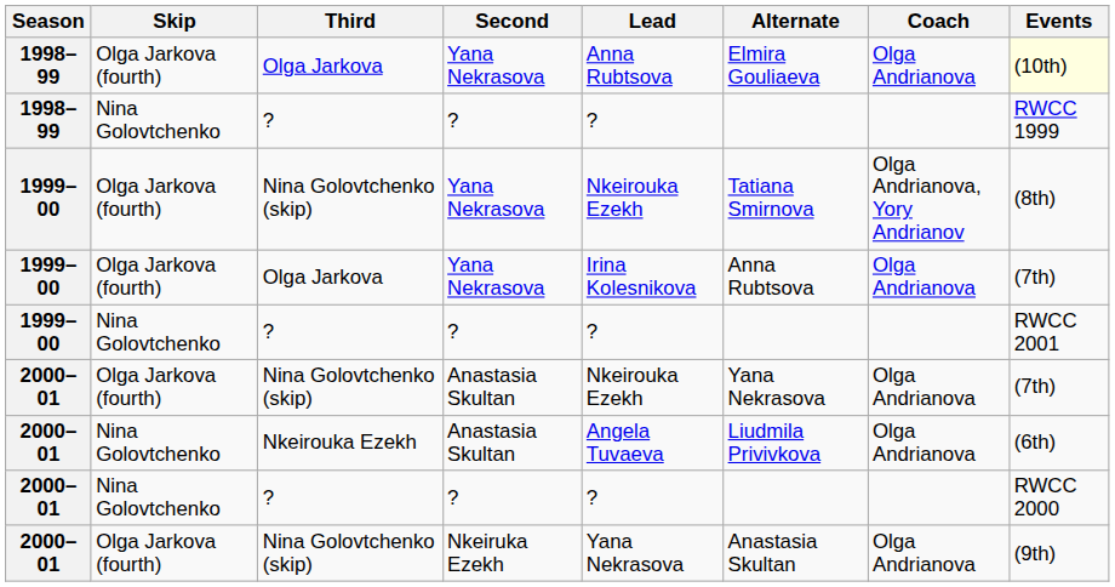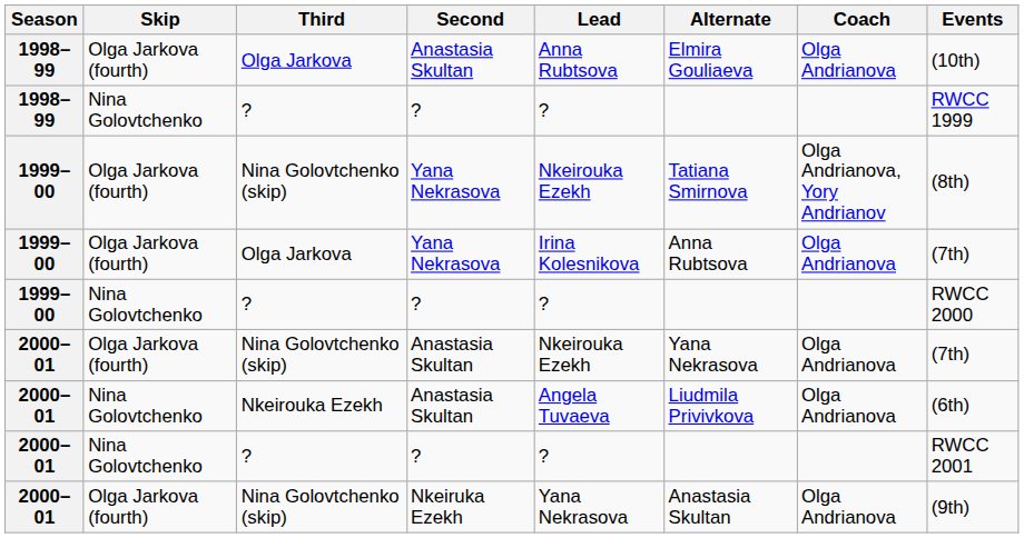 <table class="wikitable">
 <tr>
 <th scope="col" width=60>Season</th>
 <th scope="col">Skip</th>
 <th scope="col">Third</th>
 <th scope="col">Second</th>
 <th scope="col">Lead</th>
 <th scope="col">Alternate</th>
 <th scope="col">Coach</th>
 <th scope="col">Events</th>
 </tr>
 <tr>
 <th scope="row">1998–99</th>
 <td>Olga Jarkova (fourth)</td>
 <td><a href='#'>Olga Jarkova</a></td>
-<td><a href='#'>Yana Nekrasova</a></td>
+<td><a href='#'>Anastasia Skultan</a></td>
 <td><a href='#'>Anna Rubtsova</a></td>
 <td><a href='#'>Elmira Gouliaeva</a></td>
 <td><a href='#'>Olga Andrianova</a></td>
-<td style="background: lightyellow;"> (10th)</td>
+<td> (10th)</td>
 </tr>
 <tr>
 <th scope="row">1998–99</th>
 <td>Nina Golovtchenko</td>
 <td>?</td>
 <td>?</td>
 <td>?</td>
 <td></td>
 <td></td>
 <td><a href='#'>RWCC</a> 1999 </td>
 </tr>
 <tr>
 <th scope="row">1999–00</th>
 <td>Olga Jarkova (fourth)</td>
 <td>Nina Golovtchenko (skip)</td>
 <td><a href='#'>Yana Nekrasova</a></td>
 <td><a href='#'>Nkeirouka Ezekh</a></td>
 <td><a href='#'>Tatiana Smirnova</a></td>
 <td>Olga Andrianova,<br><a href='#'>Yory Andrianov</a></td>
 <td> (8th)</td>
 </tr>
 <tr>
 <th scope="row">1999–00</th>
 <td>Olga Jarkova (fourth)</td>
 <td>Olga Jarkova</td>
 <td><a href='#'>Yana Nekrasova</a></td>
 <td><a href='#'>Irina Kolesnikova</a></td>
 <td>Anna Rubtsova</td>
 <td><a href='#'>Olga Andrianova</a></td>
 <td> (7th)</td>
 </tr>
 <tr>
 <th scope="row">1999–00</th>
 <td>Nina Golovtchenko</td>
 <td>?</td>
 <td>?</td>
 <td>?</td>
 <td></td>
 <td></td>
-<td>RWCC 2001 </td>
+<td>RWCC 2000 </td>
 </tr>
 <tr>
 <th scope="row">2000–01</th>
 <td>Olga Jarkova (fourth)</td>
 <td>Nina Golovtchenko (skip)</td>
 <td>Anastasia Skultan</td>
 <td>Nkeirouka Ezekh</td>
 <td>Yana Nekrasova</td>
 <td>Olga Andrianova</td>
 <td> (7th)</td>
 </tr>
 <tr>
 <th scope="row">2000–01</th>
 <td>Nina Golovtchenko</td>
 <td>Nkeirouka Ezekh</td>
 <td>Anastasia Skultan</td>
 <td><a href='#'>Angela Tuvaeva</a></td>
 <td><a href='#'>Liudmila Privivkova</a></td>
 <td>Olga Andrianova</td>
 <td> (6th)</td>
 </tr>
 <tr>
 <th scope="row">2000–01</th>
 <td>Nina Golovtchenko</td>
 <td>?</td>
 <td>?</td>
 <td>?</td>
 <td></td>
 <td></td>
-<td>RWCC 2000 </td>
+<td>RWCC 2001 </td>
 </tr>
 <tr>
 <th scope="row">2000–01</th>
 <td>Olga Jarkova (fourth)</td>
 <td>Nina Golovtchenko (skip)</td>
 <td>Nkeiruka Ezekh</td>
 <td>Yana Nekrasova</td>
 <td>Anastasia Skultan</td>
 <td>Olga Andrianova</td>
 <td> (9th)</td>
 </tr>
 </table>
